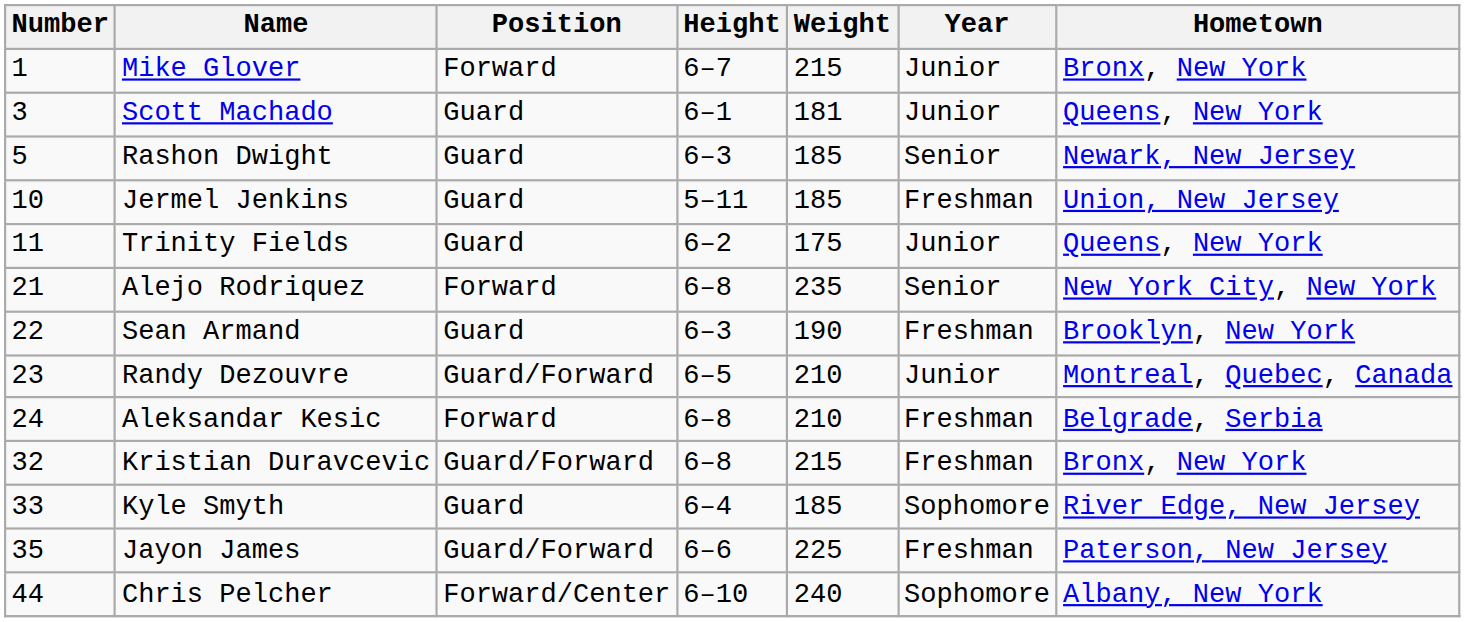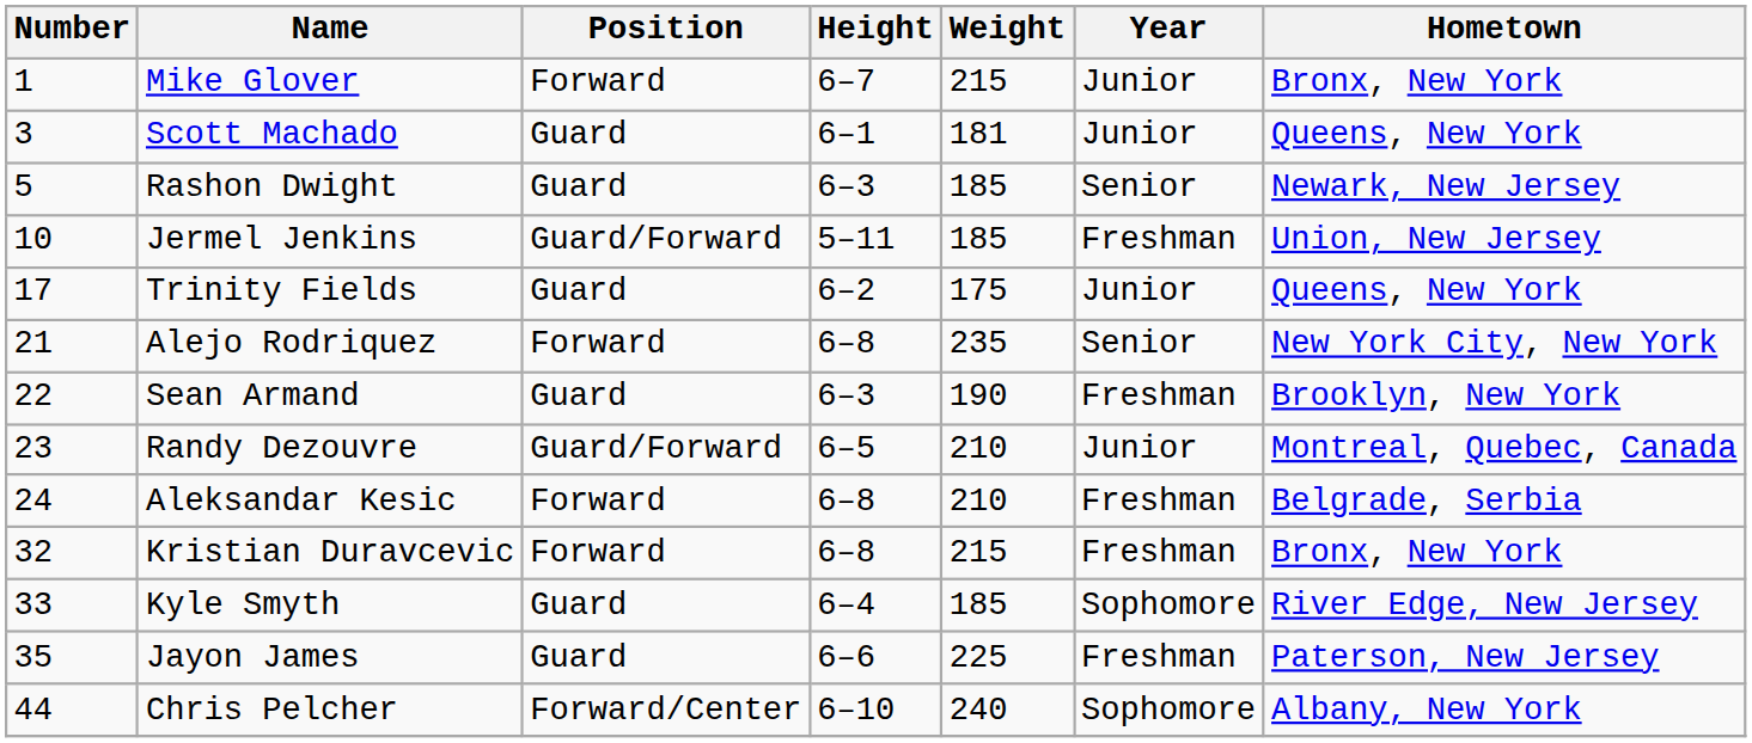 <table class="wikitable" style="font-size: 95%;">
 <tr>
 <th>Number</th>
 <th>Name</th>
 <th>Position</th>
 <th>Height</th>
 <th>Weight</th>
 <th>Year</th>
 <th>Hometown</th>
 </tr>
 <tr>
 <td>1</td>
 <td><a href='#'>Mike Glover</a></td>
 <td>Forward</td>
 <td>6–7</td>
 <td>215</td>
 <td>Junior</td>
 <td><a href='#'>Bronx</a>, <a href='#'>New York</a></td>
 </tr>
 <tr>
 <td>3</td>
 <td><a href='#'>Scott Machado</a></td>
 <td>Guard</td>
 <td>6–1</td>
 <td>181</td>
 <td>Junior</td>
 <td><a href='#'>Queens</a>, <a href='#'>New York</a></td>
 </tr>
 <tr>
 <td>5</td>
 <td>Rashon Dwight</td>
 <td>Guard</td>
 <td>6–3</td>
 <td>185</td>
 <td>Senior</td>
 <td><a href='#'>Newark, New Jersey</a></td>
 </tr>
 <tr>
 <td>10</td>
 <td>Jermel Jenkins</td>
-<td>Guard</td>
+<td>Guard/Forward</td>
 <td>5–11</td>
 <td>185</td>
 <td>Freshman</td>
 <td><a href='#'>Union, New Jersey</a></td>
 </tr>
 <tr>
-<td>11</td>
+<td>17</td>
 <td>Trinity Fields</td>
 <td>Guard</td>
 <td>6–2</td>
 <td>175</td>
 <td>Junior</td>
 <td><a href='#'>Queens</a>, <a href='#'>New York</a></td>
 </tr>
 <tr>
 <td>21</td>
 <td>Alejo Rodriquez</td>
 <td>Forward</td>
 <td>6–8</td>
 <td>235</td>
 <td>Senior</td>
 <td><a href='#'>New York City</a>, <a href='#'>New York</a></td>
 </tr>
 <tr>
 <td>22</td>
 <td>Sean Armand</td>
 <td>Guard</td>
 <td>6–3</td>
 <td>190</td>
 <td>Freshman</td>
 <td><a href='#'>Brooklyn</a>, <a href='#'>New York</a></td>
 </tr>
 <tr>
 <td>23</td>
 <td>Randy Dezouvre</td>
 <td>Guard/Forward</td>
 <td>6–5</td>
 <td>210</td>
 <td>Junior</td>
 <td><a href='#'>Montreal</a>, <a href='#'>Quebec</a>, <a href='#'>Canada</a></td>
 </tr>
 <tr>
 <td>24</td>
 <td>Aleksandar Kesic</td>
 <td>Forward</td>
 <td>6–8</td>
 <td>210</td>
 <td>Freshman</td>
 <td><a href='#'>Belgrade</a>, <a href='#'>Serbia</a></td>
 </tr>
 <tr>
 <td>32</td>
 <td>Kristian Duravcevic</td>
-<td>Guard/Forward</td>
+<td>Forward</td>
 <td>6–8</td>
 <td>215</td>
 <td>Freshman</td>
 <td><a href='#'>Bronx</a>, <a href='#'>New York</a></td>
 </tr>
 <tr>
 <td>33</td>
 <td>Kyle Smyth</td>
 <td>Guard</td>
 <td>6–4</td>
 <td>185</td>
 <td>Sophomore</td>
 <td><a href='#'>River Edge, New Jersey</a></td>
 </tr>
 <tr>
 <td>35</td>
 <td>Jayon James</td>
-<td>Guard/Forward</td>
+<td>Guard</td>
 <td>6–6</td>
 <td>225</td>
 <td>Freshman</td>
 <td><a href='#'>Paterson, New Jersey</a></td>
 </tr>
 <tr>
 <td>44</td>
 <td>Chris Pelcher</td>
 <td>Forward/Center</td>
 <td>6–10</td>
 <td>240</td>
 <td>Sophomore</td>
 <td><a href='#'>Albany, New York</a></td>
 </tr>
 <tr>
 </tr>
 </table>
